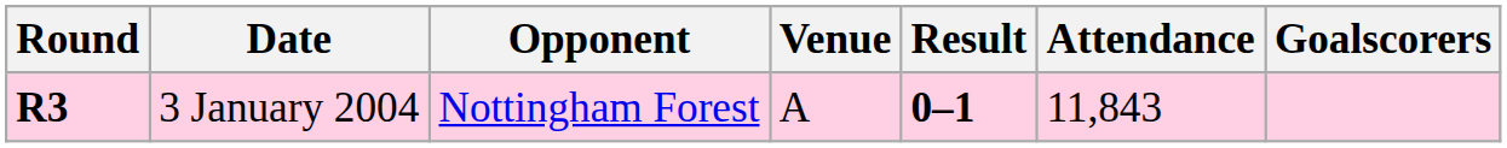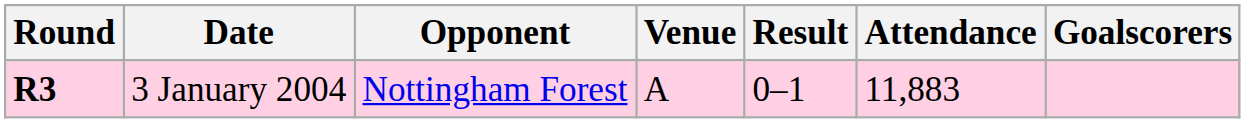 <table class="wikitable">
 <tr>
 <th>Round</th>
 <th>Date</th>
 <th>Opponent</th>
 <th>Venue</th>
 <th>Result</th>
 <th>Attendance</th>
 <th>Goalscorers</th>
 </tr>
 <tr style="background-color: #ffd0e3;">
 <td><strong>R3</strong></td>
 <td>3 January 2004</td>
 <td><a href='#'>Nottingham Forest</a></td>
 <td>A</td>
-<td><strong>0–1</strong></td>
-<td>11,843</td>
+<td>0–1</td>
+<td>11,883</td>
 <td></td>
 </tr>
 </table>
